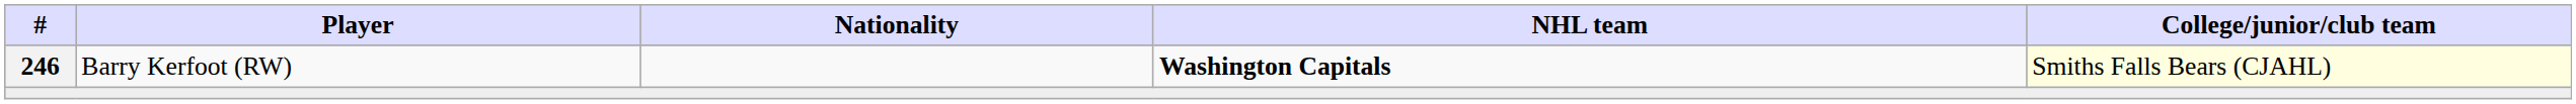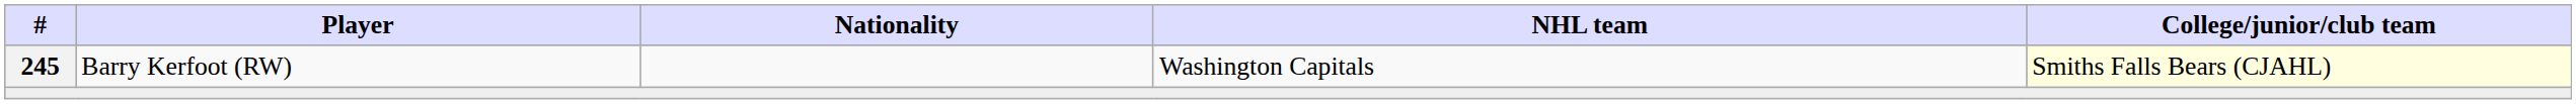 <table class="wikitable" style="width: 100%">
 <tr>
 <th style="background:#ddf; width:2.75%;">#</th>
 <th style="background:#ddf; width:22.0%;">Player</th>
 <th style="background:#ddf; width:20.0%;">Nationality</th>
 <th style="background:#ddf; width:34.0%;">NHL team</th>
 <th style="background:#ddf; width:100.0%;">College/junior/club team</th>
 </tr>
 <tr>
-<th>246</th>
+<th>245</th>
 <td>Barry Kerfoot (RW)</td>
 <td></td>
-<td><strong>Washington Capitals</strong></td>
+<td>Washington Capitals</td>
 <td style="background: lightyellow;">Smiths Falls Bears (CJAHL)</td>
 </tr>
 <tr>
 <td style="text-align:center; background:#efefef" colspan="6"></td>
 </tr>
 </table>
